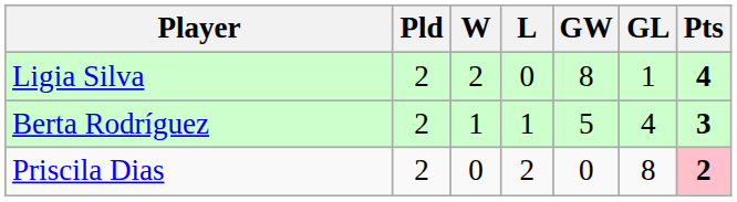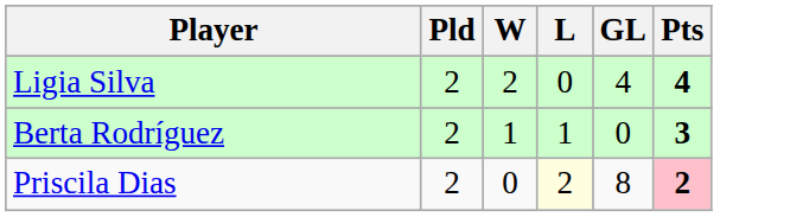 <table class="wikitable" style="text-align:center">
 <tr>
 <th width=200>Player</th>
 <th width=20>Pld</th>
 <th width=20>W</th>
 <th width=20>L</th>
-<th width=20>GW</th>
 <th width=20>GL</th>
 <th width=20>Pts</th>
 </tr>
 <tr bgcolor="ccffcc">
 <td style="text-align:left;"> <a href='#'>Ligia Silva</a></td>
 <td>2</td>
 <td>2</td>
 <td>0</td>
-<td>8</td>
-<td>1</td>
+<td>4</td>
 <td><strong>4</strong></td>
 </tr>
 <tr bgcolor="ccffcc">
 <td style="text-align:left;"> <a href='#'>Berta Rodríguez</a></td>
 <td>2</td>
 <td>1</td>
 <td>1</td>
-<td>5</td>
-<td>4</td>
+<td>0</td>
 <td><strong>3</strong></td>
 </tr>
 <tr>
 <td style="text-align:left;"> <a href='#'>Priscila Dias</a></td>
 <td>2</td>
 <td>0</td>
-<td>2</td>
-<td>0</td>
+<td style="background: lightyellow;">2</td>
 <td>8</td>
 <td style="background: pink;"><strong>2</strong></td>
 </tr>
 </table>
